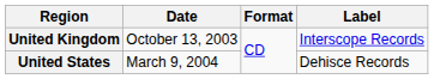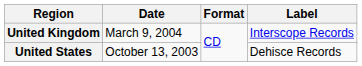 <table class="wikitable plainrowheaders">
 <tr>
 <th scope="col">Region</th>
 <th scope="col">Date</th>
 <th scope="col">Format</th>
 <th scope="col">Label</th>
 </tr>
 <tr>
 <th scope="row">United Kingdom</th>
-<td>October 13, 2003</td>
+<td>March 9, 2004</td>
 <td rowspan="2"><a href='#'>CD</a></td>
 <td><a href='#'>Interscope Records</a></td>
 </tr>
 <tr>
 <th scope="row">United States</th>
-<td>March 9, 2004</td>
+<td>October 13, 2003</td>
 <td>Dehisce Records</td>
 </tr>
 </table>
